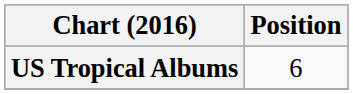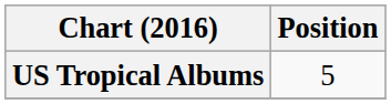 <table class="wikitable sortable plainrowheaders" style="text-align:center">
 <tr>
 <th scope="col">Chart (2016)</th>
 <th scope="col">Position</th>
 </tr>
 <tr>
 <th scope="row">US Tropical Albums</th>
-<td style="text-align:center;">6</td>
+<td style="text-align:center;">5</td>
 </tr>
 <tr>
 </tr>
 </table>
